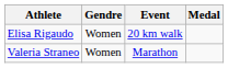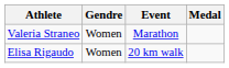 <table class="wikitable" style="width:; font-size:90%; text-align:center;">
 <tr>
 <th>Athlete</th>
 <th>Gendre</th>
 <th>Event</th>
 <th>Medal</th>
 </tr>
 <tr>
+<td align=left><a href='#'>Valeria Straneo</a></td>
+<td>Women</td>
+<td><a href='#'>Marathon</a></td>
+<td></td>
+</tr>
+<tr>
 <td align=left><a href='#'>Elisa Rigaudo</a></td>
 <td>Women</td>
 <td><a href='#'>20 km walk</a></td>
 <td></td>
 </tr>
-<tr>
-<td align=left><a href='#'>Valeria Straneo</a></td>
-<td>Women</td>
-<td><a href='#'>Marathon</a></td>
-<td></td>
-</tr>
 </table>
